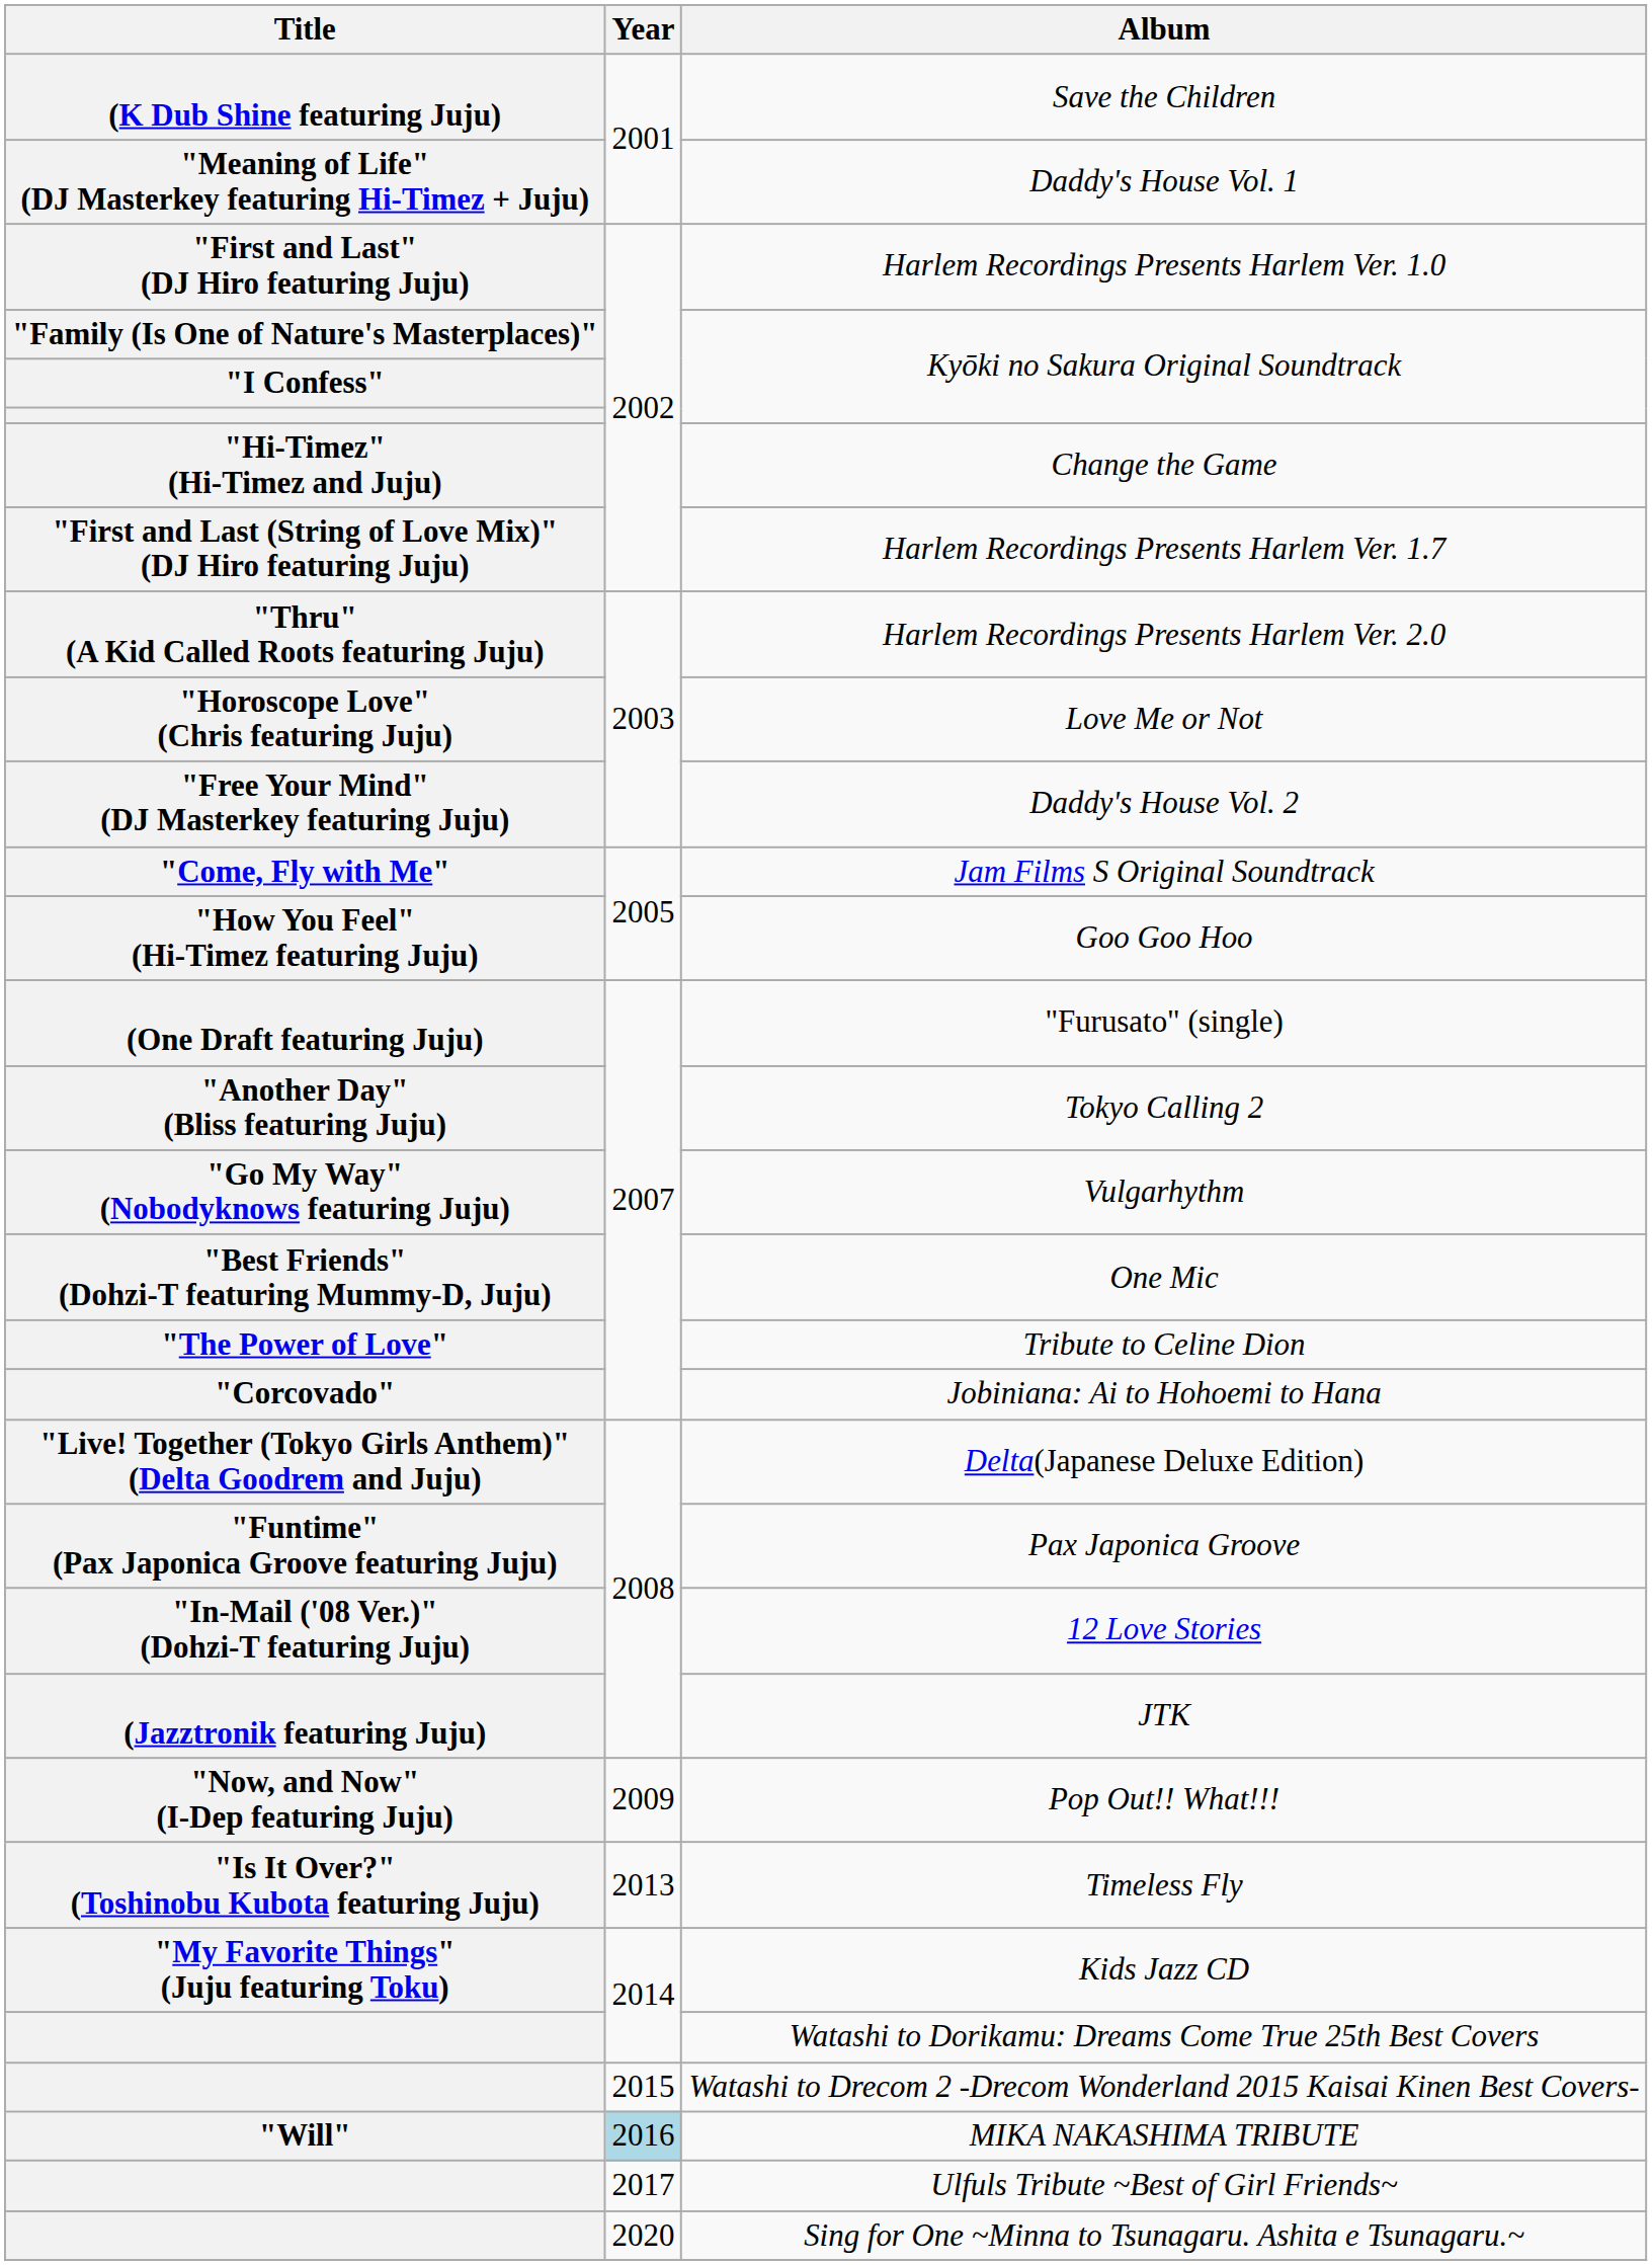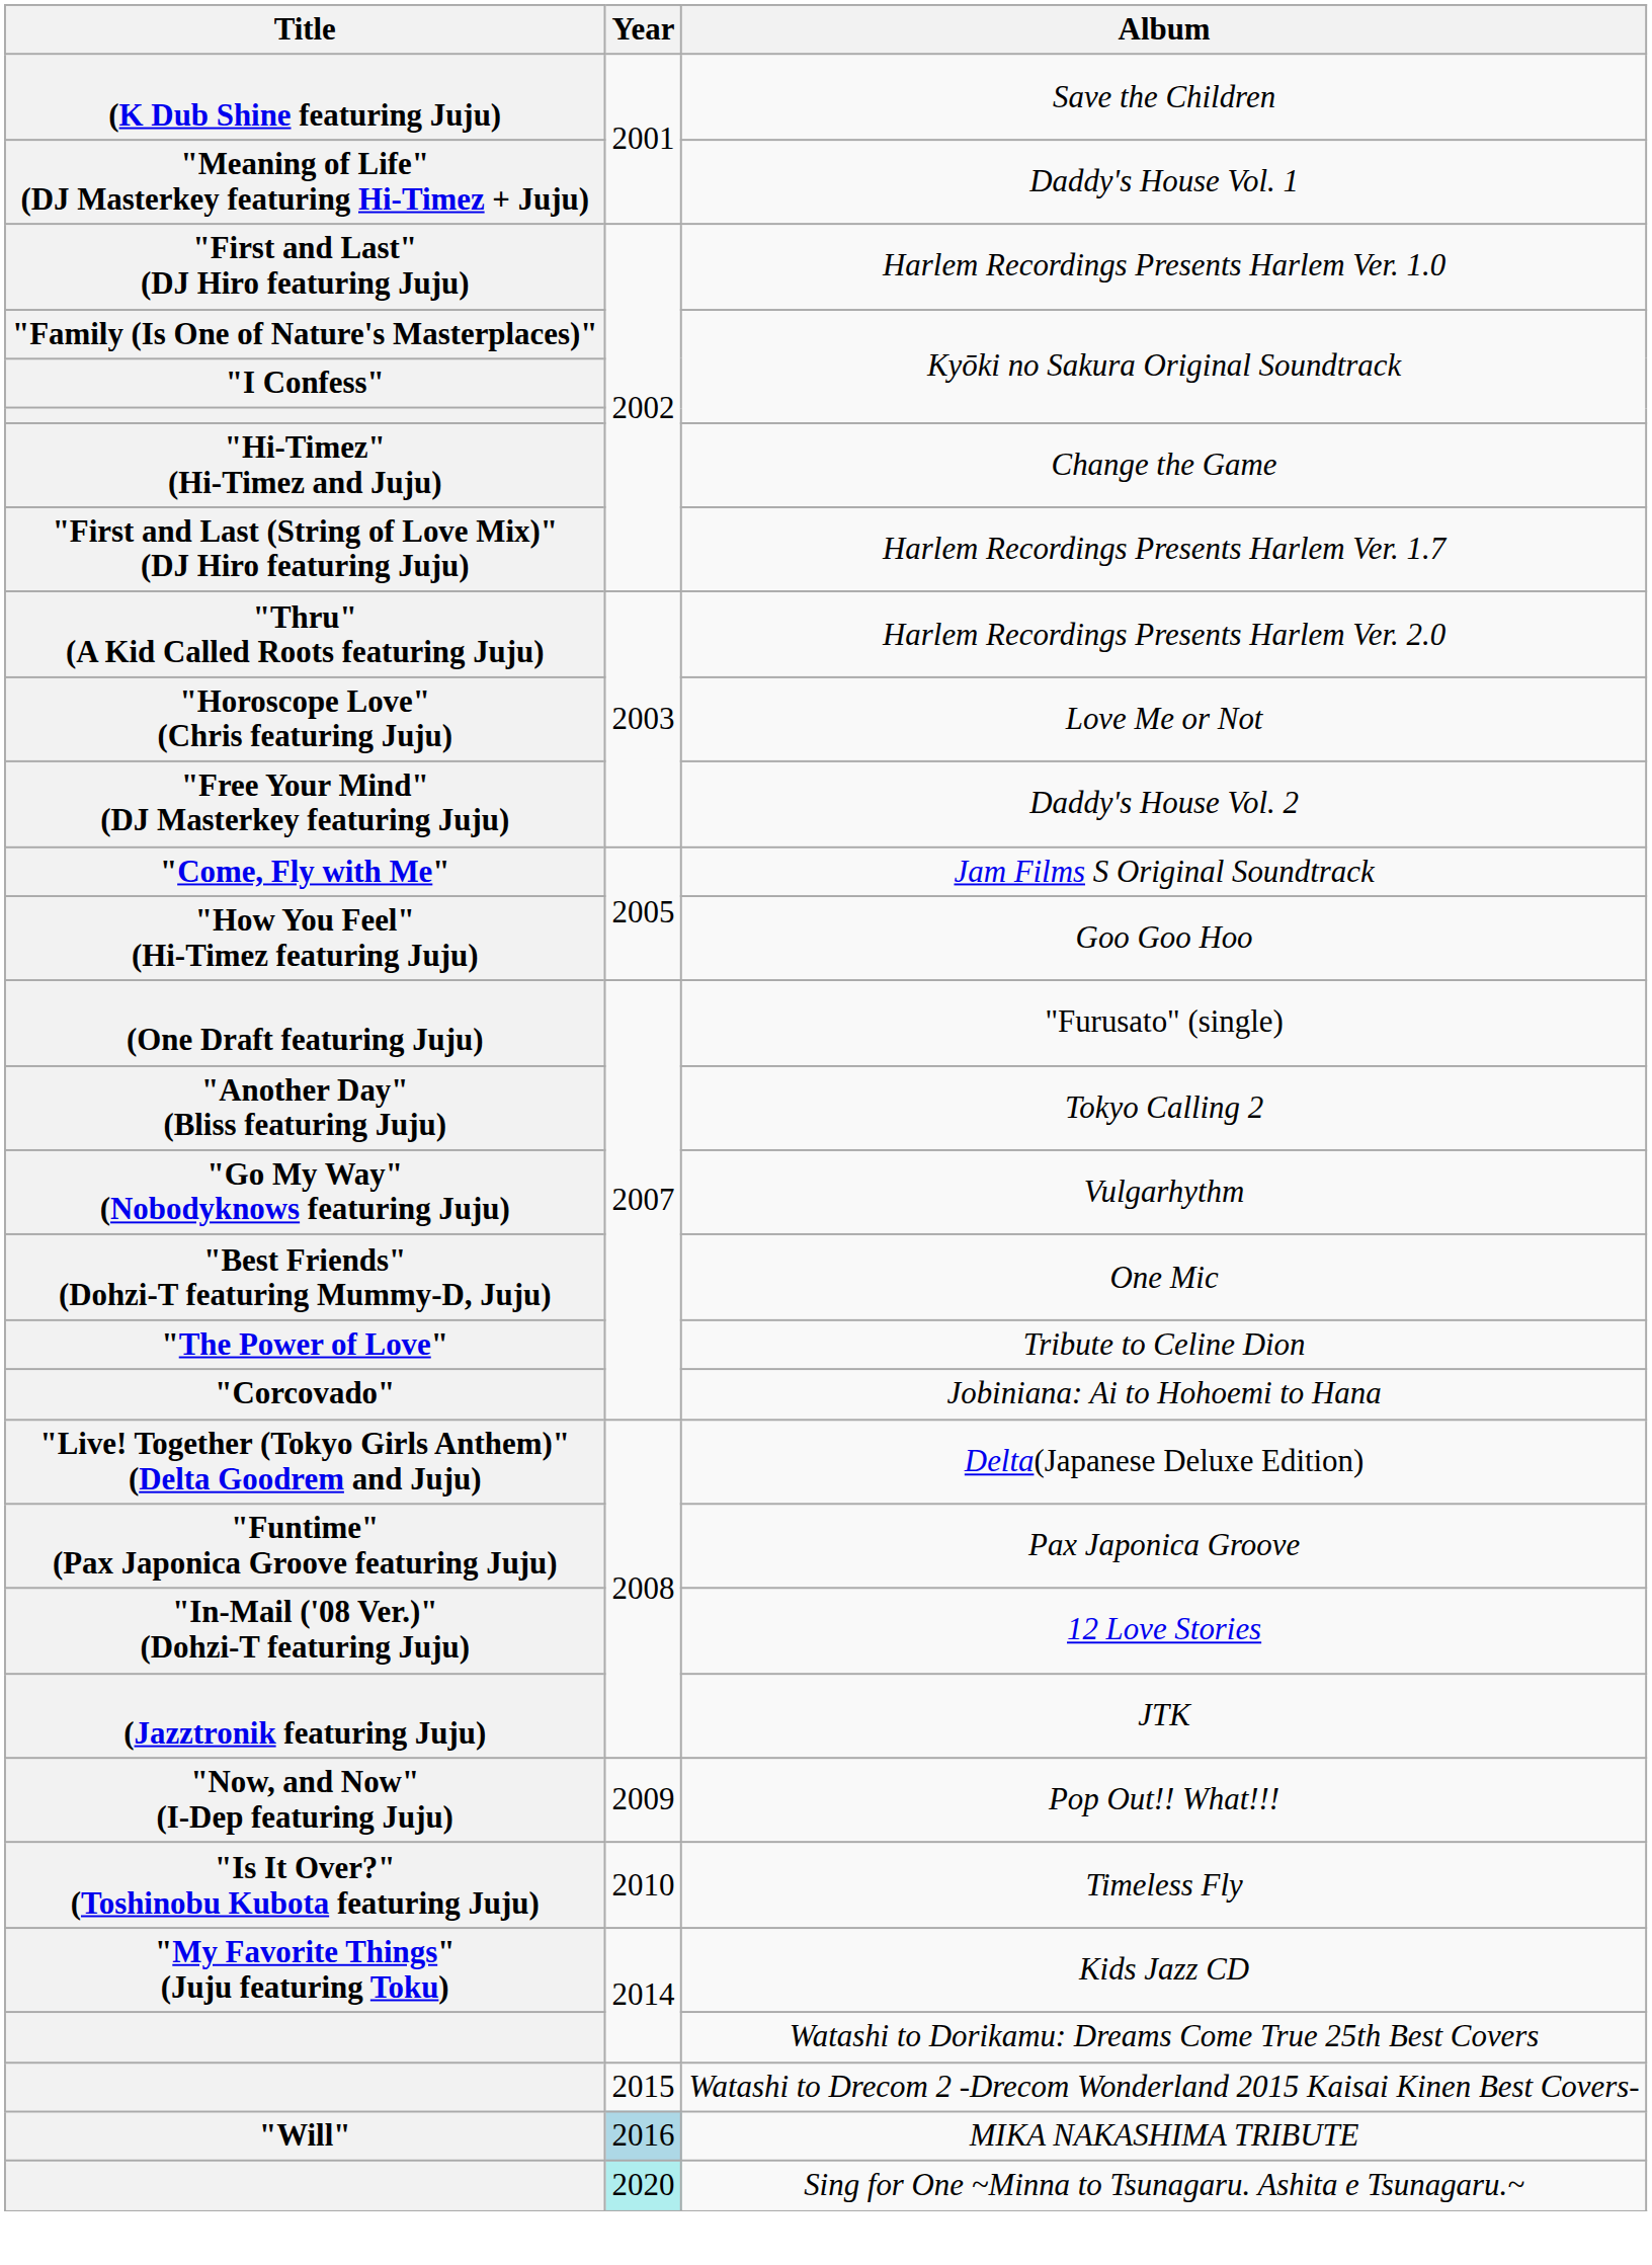 <table class="wikitable plainrowheaders" style="text-align:center;">
 <tr>
 <th scope="col">Title</th>
 <th scope="col">Year</th>
 <th scope="col">Album</th>
 </tr>
 <tr>
 <th scope="row"><br><span>(<a href='#'>K Dub Shine</a> featuring Juju)</span></th>
 <td rowspan="2">2001</td>
 <td><em>Save the Children</em></td>
 </tr>
 <tr>
 <th scope="row">"Meaning of Life"<br><span>(DJ Masterkey featuring <a href='#'>Hi-Timez</a> + Juju)</span></th>
 <td><em>Daddy's House Vol. 1</em></td>
 </tr>
 <tr>
 <th scope="row">"First and Last"<br><span>(DJ Hiro featuring Juju)</span></th>
 <td rowspan="6">2002</td>
 <td><em>Harlem Recordings Presents Harlem Ver. 1.0</em></td>
 </tr>
 <tr>
 <th scope="row">"Family (Is One of Nature's Masterplaces)"</th>
 <td rowspan="3"><em>Kyōki no Sakura Original Soundtrack</em></td>
 </tr>
 <tr>
 <th scope="row">"I Confess"</th>
 </tr>
 <tr>
 <th scope="row"></th>
 </tr>
 <tr>
 <th scope="row">"Hi-Timez"<br><span>(Hi-Timez and Juju)</span></th>
 <td><em>Change the Game</em></td>
 </tr>
 <tr>
 <th scope="row">"First and Last (String of Love Mix)"<br><span>(DJ Hiro featuring Juju)</span></th>
 <td><em>Harlem Recordings Presents Harlem Ver. 1.7</em></td>
 </tr>
 <tr>
 <th scope="row">"Thru"<br><span>(A Kid Called Roots featuring Juju)</span></th>
 <td rowspan="3">2003</td>
 <td><em>Harlem Recordings Presents Harlem Ver. 2.0</em></td>
 </tr>
 <tr>
 <th scope="row">"Horoscope Love"<br><span>(Chris featuring Juju)</span></th>
 <td><em>Love Me or Not</em></td>
 </tr>
 <tr>
 <th scope="row">"Free Your Mind"<br><span>(DJ Masterkey featuring Juju)</span></th>
 <td><em>Daddy's House Vol. 2</em></td>
 </tr>
 <tr>
 <th scope="row">"<a href='#'>Come, Fly with Me</a>"</th>
 <td rowspan="2">2005</td>
 <td><em><a href='#'>Jam Films</a> S Original Soundtrack</em></td>
 </tr>
 <tr>
 <th scope="row">"How You Feel"<br><span>(Hi-Timez featuring Juju)</span></th>
 <td><em>Goo Goo Hoo</em></td>
 </tr>
 <tr>
 <th scope="row"><br><span>(One Draft featuring Juju)</span></th>
 <td rowspan="6">2007</td>
 <td>"Furusato" <span>(single)</span></td>
 </tr>
 <tr>
 <th scope="row">"Another Day"<br><span>(Bliss featuring Juju)</span></th>
 <td><em>Tokyo Calling 2</em></td>
 </tr>
 <tr>
 <th scope="row">"Go My Way"<br><span>(<a href='#'>Nobodyknows</a> featuring Juju)</span></th>
 <td><em>Vulgarhythm</em></td>
 </tr>
 <tr>
 <th scope="row">"Best Friends"<br><span>(Dohzi-T featuring Mummy-D, Juju)</span></th>
 <td><em>One Mic</em></td>
 </tr>
 <tr>
 <th scope="row">"<a href='#'>The Power of Love</a>"</th>
 <td><em>Tribute to Celine Dion</em></td>
 </tr>
 <tr>
 <th scope="row">"Corcovado"</th>
 <td><em>Jobiniana: Ai to Hohoemi to Hana</em></td>
 </tr>
 <tr>
 <th scope="row">"Live! Together (Tokyo Girls Anthem)"<br><span>(<a href='#'>Delta Goodrem</a> and Juju)</span></th>
 <td rowspan="4">2008</td>
 <td><em><a href='#'>Delta</a></em><span>(Japanese Deluxe Edition)</span> </td>
 </tr>
 <tr>
 <th scope="row">"Funtime"<br><span>(Pax Japonica Groove featuring Juju)</span></th>
 <td><em>Pax Japonica Groove</em> </td>
 </tr>
 <tr>
 <th scope="row">"In-Mail ('08 Ver.)"<br><span>(Dohzi-T featuring Juju)</span></th>
 <td><em><a href='#'>12 Love Stories</a></em></td>
 </tr>
 <tr>
 <th scope="row"><br><span>(<a href='#'>Jazztronik</a> featuring Juju)</span></th>
 <td><em>JTK</em></td>
 </tr>
 <tr>
 <th scope="row">"Now, and Now"<br><span>(I-Dep featuring Juju)</span></th>
 <td>2009</td>
 <td><em>Pop Out!! What!!!</em></td>
 </tr>
 <tr>
 <th scope="row">"Is It Over?"<br><span>(<a href='#'>Toshinobu Kubota</a> featuring Juju)</span></th>
-<td>2013</td>
+<td>2010</td>
 <td><em>Timeless Fly</em></td>
 </tr>
 <tr>
 <th scope="row">"<a href='#'>My Favorite Things</a>"<br><span>(Juju featuring <a href='#'>Toku</a>)</span></th>
 <td rowspan="2">2014</td>
 <td><em>Kids Jazz CD</em></td>
 </tr>
 <tr>
 <th scope="row"></th>
 <td><em>Watashi to Dorikamu: Dreams Come True 25th Best Covers</em> </td>
 </tr>
 <tr>
 <th scope="row"></th>
 <td>2015</td>
 <td><em>Watashi to Drecom 2 -Drecom Wonderland 2015 Kaisai Kinen Best Covers-</em></td>
 </tr>
 <tr>
 <th scope="row">"Will"</th>
 <td style="background: lightblue;">2016</td>
 <td><em>MIKA NAKASHIMA TRIBUTE</em></td>
 </tr>
 <tr>
 <th scope="row"></th>
-<td>2017</td>
-<td><em>Ulfuls Tribute ~Best of Girl Friends~ </em></td>
-</tr>
-<tr>
-<th scope="row"></th>
-<td>2020</td>
+<td style="background: paleturquoise;">2020</td>
 <td><em>Sing for One ~Minna to Tsunagaru. Ashita e Tsunagaru.~</em></td>
 </tr>
 <tr>
 </tr>
 </table>
